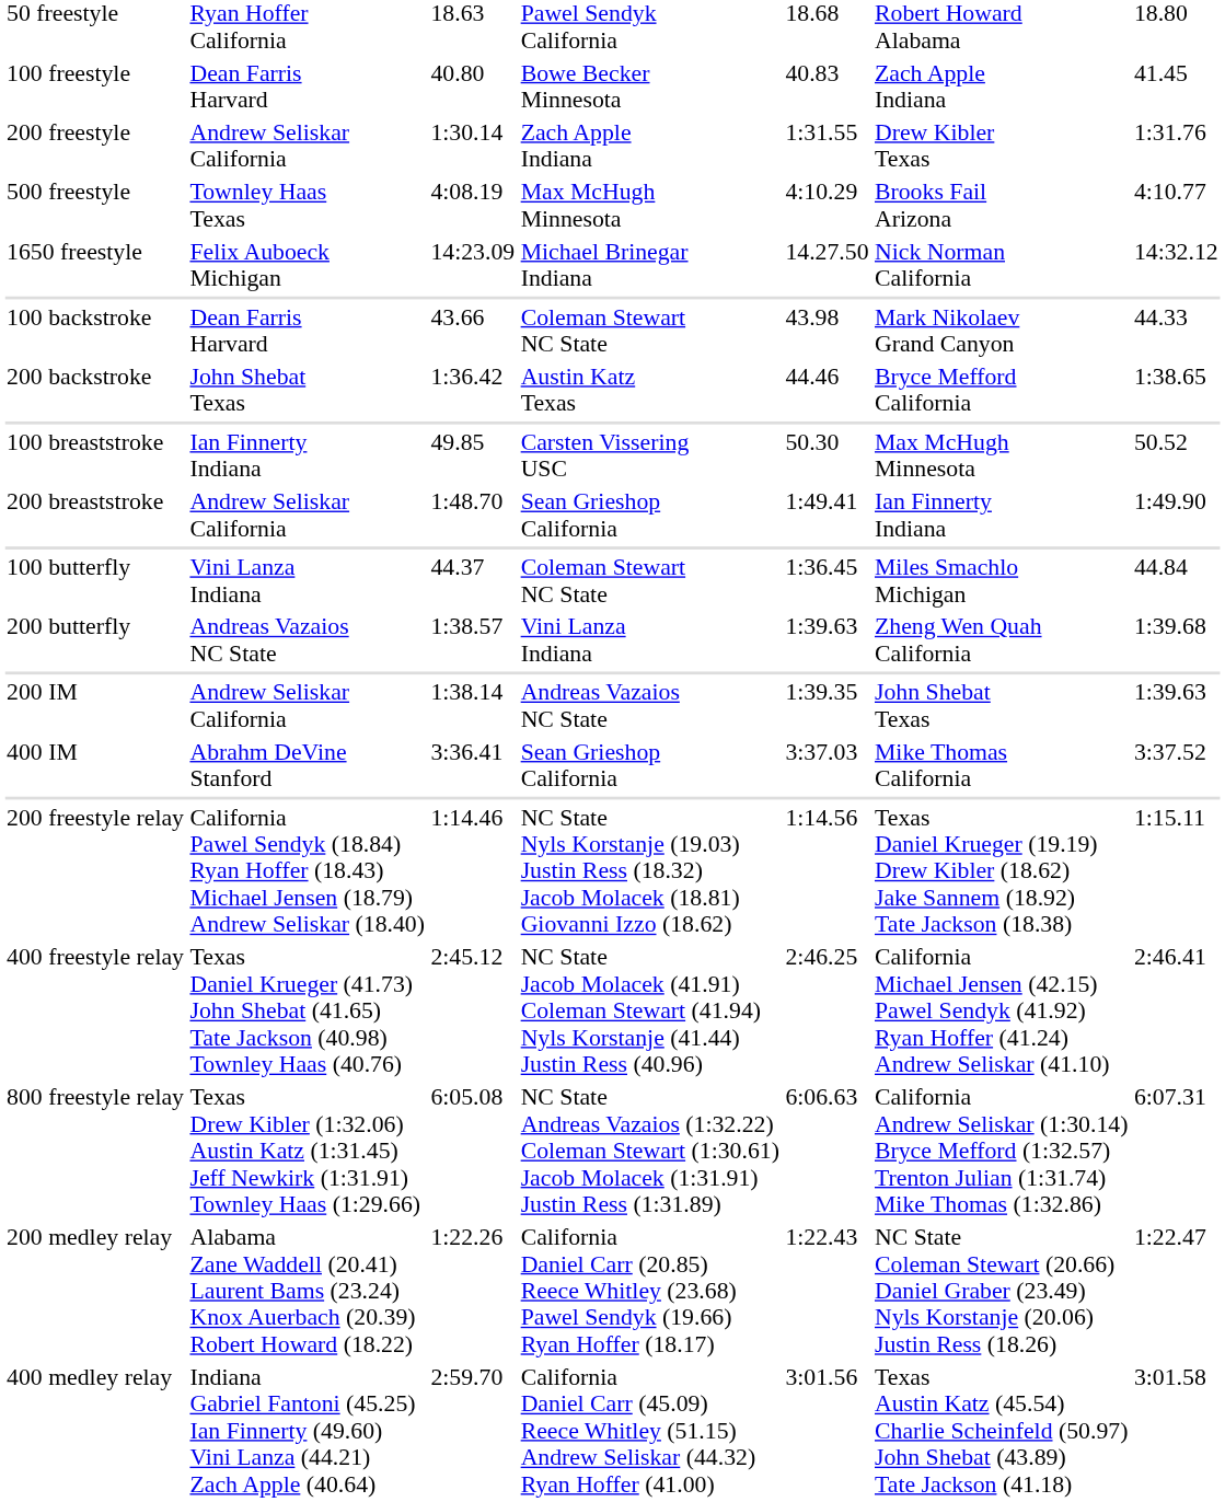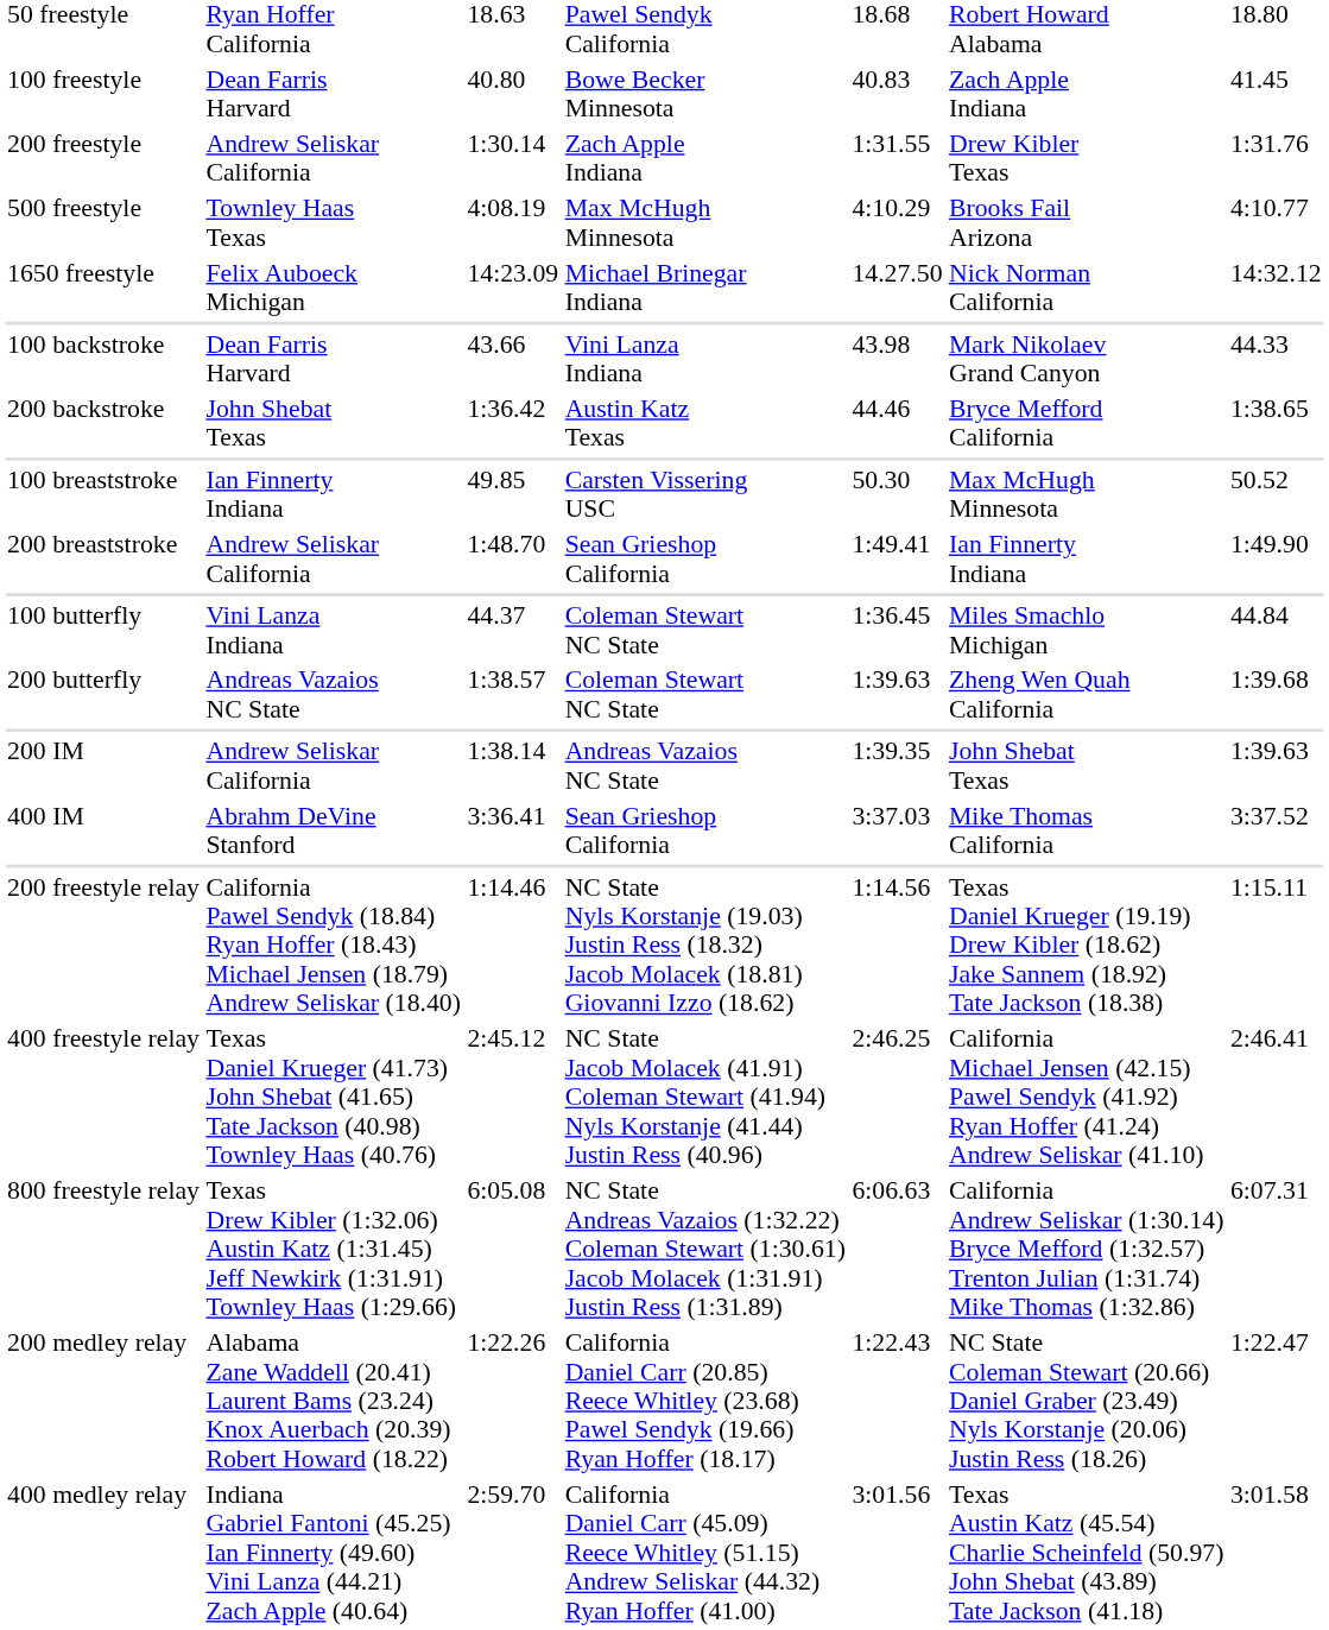 <table>
 <tr valign="top">
 <td>50 freestyle</td>
 <td><a href='#'>Ryan Hoffer</a><br>California</td>
 <td>18.63</td>
 <td><a href='#'>Pawel Sendyk</a><br>California</td>
 <td>18.68</td>
 <td><a href='#'>Robert Howard</a><br>Alabama</td>
 <td>18.80</td>
 </tr>
 <tr valign="top">
 <td>100 freestyle</td>
 <td><a href='#'>Dean Farris</a><br>Harvard</td>
 <td>40.80</td>
 <td><a href='#'>Bowe Becker</a><br>Minnesota</td>
 <td>40.83</td>
 <td><a href='#'>Zach Apple</a><br>Indiana</td>
 <td>41.45</td>
 </tr>
 <tr valign="top">
 <td>200 freestyle</td>
 <td><a href='#'>Andrew Seliskar</a><br>California</td>
 <td>1:30.14</td>
 <td><a href='#'>Zach Apple</a><br>Indiana</td>
 <td>1:31.55</td>
 <td><a href='#'>Drew Kibler</a><br>Texas</td>
 <td>1:31.76</td>
 </tr>
 <tr valign="top">
 <td>500 freestyle</td>
 <td><a href='#'>Townley Haas</a><br>Texas</td>
 <td>4:08.19</td>
 <td><a href='#'>Max McHugh</a><br>Minnesota</td>
 <td>4:10.29</td>
 <td><a href='#'>Brooks Fail</a><br>Arizona</td>
 <td>4:10.77</td>
 </tr>
 <tr valign="top">
 <td>1650 freestyle</td>
 <td><a href='#'>Felix Auboeck</a><br>Michigan</td>
 <td>14:23.09</td>
 <td><a href='#'>Michael Brinegar</a><br>Indiana</td>
 <td>14.27.50</td>
 <td><a href='#'>Nick Norman</a><br>California</td>
 <td>14:32.12</td>
 </tr>
 <tr style="background:#ddd;">
 <td colspan=10></td>
 </tr>
 <tr valign="top">
 <td>100 backstroke</td>
 <td><a href='#'>Dean Farris</a><br>Harvard</td>
 <td>43.66</td>
-<td><a href='#'>Coleman Stewart</a><br>NC State</td>
+<td><a href='#'>Vini Lanza</a><br>Indiana</td>
 <td>43.98</td>
 <td><a href='#'>Mark Nikolaev</a><br>Grand Canyon</td>
 <td>44.33</td>
 </tr>
 <tr valign="top">
 <td>200 backstroke</td>
 <td><a href='#'>John Shebat</a><br>Texas</td>
 <td>1:36.42</td>
 <td><a href='#'>Austin Katz</a><br>Texas</td>
 <td>44.46</td>
 <td><a href='#'>Bryce Mefford</a><br>California</td>
 <td>1:38.65</td>
 </tr>
 <tr style="background:#ddd;">
 <td colspan=10></td>
 </tr>
 <tr valign="top">
 <td>100 breaststroke</td>
 <td><a href='#'>Ian Finnerty</a><br>Indiana</td>
 <td>49.85</td>
 <td><a href='#'>Carsten Vissering</a><br>USC</td>
 <td>50.30</td>
 <td><a href='#'>Max McHugh</a><br>Minnesota</td>
 <td>50.52</td>
 </tr>
 <tr valign="top">
 <td>200 breaststroke</td>
 <td><a href='#'>Andrew Seliskar</a><br>California</td>
 <td>1:48.70</td>
 <td><a href='#'>Sean Grieshop</a><br>California</td>
 <td>1:49.41</td>
 <td><a href='#'>Ian Finnerty</a><br>Indiana</td>
 <td>1:49.90</td>
 </tr>
 <tr style="background:#ddd;">
 <td colspan=10></td>
 </tr>
 <tr valign="top">
 <td>100 butterfly</td>
 <td><a href='#'>Vini Lanza</a><br>Indiana</td>
 <td>44.37</td>
 <td><a href='#'>Coleman Stewart</a><br>NC State</td>
 <td>1:36.45</td>
 <td><a href='#'>Miles Smachlo</a><br>Michigan</td>
 <td>44.84</td>
 </tr>
 <tr valign="top">
 <td>200 butterfly</td>
 <td><a href='#'>Andreas Vazaios</a><br>NC State</td>
 <td>1:38.57</td>
-<td><a href='#'>Vini Lanza</a><br>Indiana</td>
+<td><a href='#'>Coleman Stewart</a><br>NC State</td>
 <td>1:39.63</td>
 <td><a href='#'>Zheng Wen Quah</a><br>California</td>
 <td>1:39.68</td>
 </tr>
 <tr style="background:#ddd;">
 <td colspan=10></td>
 </tr>
 <tr valign="top">
 <td>200 IM</td>
 <td><a href='#'>Andrew Seliskar</a><br>California</td>
 <td>1:38.14</td>
 <td><a href='#'>Andreas Vazaios</a><br>NC State</td>
 <td>1:39.35</td>
 <td><a href='#'>John Shebat</a><br>Texas</td>
 <td>1:39.63</td>
 </tr>
 <tr valign="top">
 <td>400 IM</td>
 <td><a href='#'>Abrahm DeVine</a><br> Stanford</td>
 <td>3:36.41</td>
 <td><a href='#'>Sean Grieshop</a><br>California</td>
 <td>3:37.03</td>
 <td><a href='#'>Mike Thomas</a><br> California</td>
 <td>3:37.52</td>
 </tr>
 <tr style="background:#ddd;">
 <td colspan=10></td>
 </tr>
 <tr valign="top">
 <td>200 freestyle relay</td>
 <td>California<br><a href='#'>Pawel Sendyk</a> (18.84)<br><a href='#'>Ryan Hoffer</a> (18.43) <br><a href='#'>Michael Jensen</a> (18.79) <br> <a href='#'>Andrew Seliskar</a> (18.40)</td>
 <td>1:14.46</td>
 <td>NC State<br><a href='#'>Nyls Korstanje</a> (19.03)<br><a href='#'>Justin Ress</a> (18.32)<br><a href='#'>Jacob Molacek</a> (18.81)<br><a href='#'>Giovanni Izzo</a> (18.62)</td>
 <td>1:14.56</td>
 <td>Texas<br><a href='#'>Daniel Krueger</a> (19.19)<br><a href='#'>Drew Kibler</a> (18.62)<br><a href='#'>Jake Sannem</a> (18.92) <br><a href='#'>Tate Jackson</a> (18.38)</td>
 <td>1:15.11</td>
 </tr>
 <tr valign="top">
 <td>400 freestyle relay</td>
 <td>Texas<br><a href='#'>Daniel Krueger</a> (41.73)<br><a href='#'>John Shebat</a> (41.65)<br><a href='#'>Tate Jackson</a> (40.98) <br><a href='#'>Townley Haas</a> (40.76)</td>
 <td>2:45.12</td>
 <td>NC State<br><a href='#'>Jacob Molacek</a> (41.91)<br><a href='#'>Coleman Stewart</a> (41.94)<br><a href='#'>Nyls Korstanje</a> (41.44)<br><a href='#'>Justin Ress</a> (40.96)</td>
 <td>2:46.25</td>
 <td>California<br><a href='#'>Michael Jensen</a> (42.15) <br> <a href='#'>Pawel Sendyk</a> (41.92) <br> <a href='#'>Ryan Hoffer</a> (41.24) <br> <a href='#'>Andrew Seliskar</a> (41.10)</td>
 <td>2:46.41</td>
 </tr>
 <tr valign="top">
 <td>800 freestyle relay</td>
 <td>Texas<br><a href='#'>Drew Kibler</a> (1:32.06)<br><a href='#'>Austin Katz</a> (1:31.45)<br><a href='#'>Jeff Newkirk</a> (1:31.91)<br><a href='#'>Townley Haas</a> (1:29.66)</td>
 <td>6:05.08</td>
 <td>NC State<br><a href='#'>Andreas Vazaios</a> (1:32.22)<br><a href='#'>Coleman Stewart</a> (1:30.61)<br><a href='#'>Jacob Molacek</a> (1:31.91)<br><a href='#'>Justin Ress</a> (1:31.89)</td>
 <td>6:06.63</td>
 <td>California<br><a href='#'>Andrew Seliskar</a> (1:30.14)<br><a href='#'>Bryce Mefford</a> (1:32.57)<br><a href='#'>Trenton Julian</a> (1:31.74)<br><a href='#'>Mike Thomas</a> (1:32.86)</td>
 <td>6:07.31</td>
 </tr>
 <tr valign="top">
 <td>200 medley relay</td>
 <td>Alabama<br><a href='#'>Zane Waddell</a> (20.41)<br><a href='#'>Laurent Bams</a> (23.24) <br> <a href='#'>Knox Auerbach</a> (20.39) <br> <a href='#'>Robert Howard</a> (18.22)</td>
 <td>1:22.26</td>
 <td>California<br><a href='#'>Daniel Carr</a> (20.85)<br><a href='#'>Reece Whitley</a> (23.68) <br> <a href='#'>Pawel Sendyk</a> (19.66)<br> <a href='#'>Ryan Hoffer</a> (18.17)</td>
 <td>1:22.43</td>
 <td>NC State<br><a href='#'>Coleman Stewart</a> (20.66)<br> <a href='#'>Daniel Graber</a> (23.49) <br> <a href='#'>Nyls Korstanje</a> (20.06) <br><a href='#'>Justin Ress</a> (18.26)</td>
 <td>1:22.47</td>
 </tr>
 <tr valign="top">
 <td>400 medley relay</td>
 <td>Indiana<br><a href='#'>Gabriel Fantoni</a> (45.25)<br><a href='#'>Ian Finnerty</a> (49.60)<br><a href='#'>Vini Lanza</a> (44.21)<br><a href='#'>Zach Apple</a> (40.64)</td>
 <td>2:59.70</td>
 <td>California<br><a href='#'>Daniel Carr</a> (45.09)<br><a href='#'>Reece Whitley</a> (51.15) <br> <a href='#'>Andrew Seliskar</a> (44.32)<br> <a href='#'>Ryan Hoffer</a> (41.00)</td>
 <td>3:01.56</td>
 <td>Texas<br><a href='#'>Austin Katz</a> (45.54)<br><a href='#'>Charlie Scheinfeld</a> (50.97) <br> <a href='#'>John Shebat</a> (43.89)<br> <a href='#'>Tate Jackson</a> (41.18)</td>
 <td>3:01.58</td>
 </tr>
 </table>
